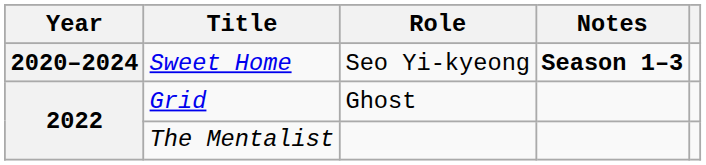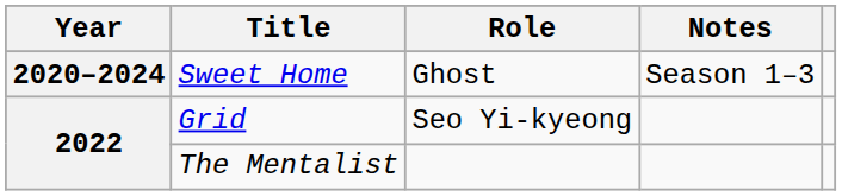 <table class="wikitable plainrowheaders">
 <tr>
 <th scope="col">Year</th>
 <th scope="col">Title</th>
 <th scope="col">Role</th>
 <th scope="col">Notes</th>
 <th scope="col" class="unsortable"></th>
 </tr>
 <tr>
 <th scope="row">2020–2024</th>
 <td><em><a href='#'>Sweet Home</a></em></td>
-<td>Seo Yi-kyeong</td>
-<td><strong>Season 1–3</strong></td>
+<td>Ghost</td>
+<td>Season 1–3</td>
 <td style="text-align:center"></td>
 </tr>
 <tr>
 <th scope="row" rowspan="2">2022</th>
 <td><em><a href='#'>Grid</a></em></td>
-<td>Ghost</td>
+<td>Seo Yi-kyeong</td>
 <td></td>
 <td style="text-align:center"></td>
 </tr>
 <tr>
 <td><em>The Mentalist</em></td>
 <td></td>
 <td></td>
 <td style="text-align:center"></td>
 </tr>
 </table>
